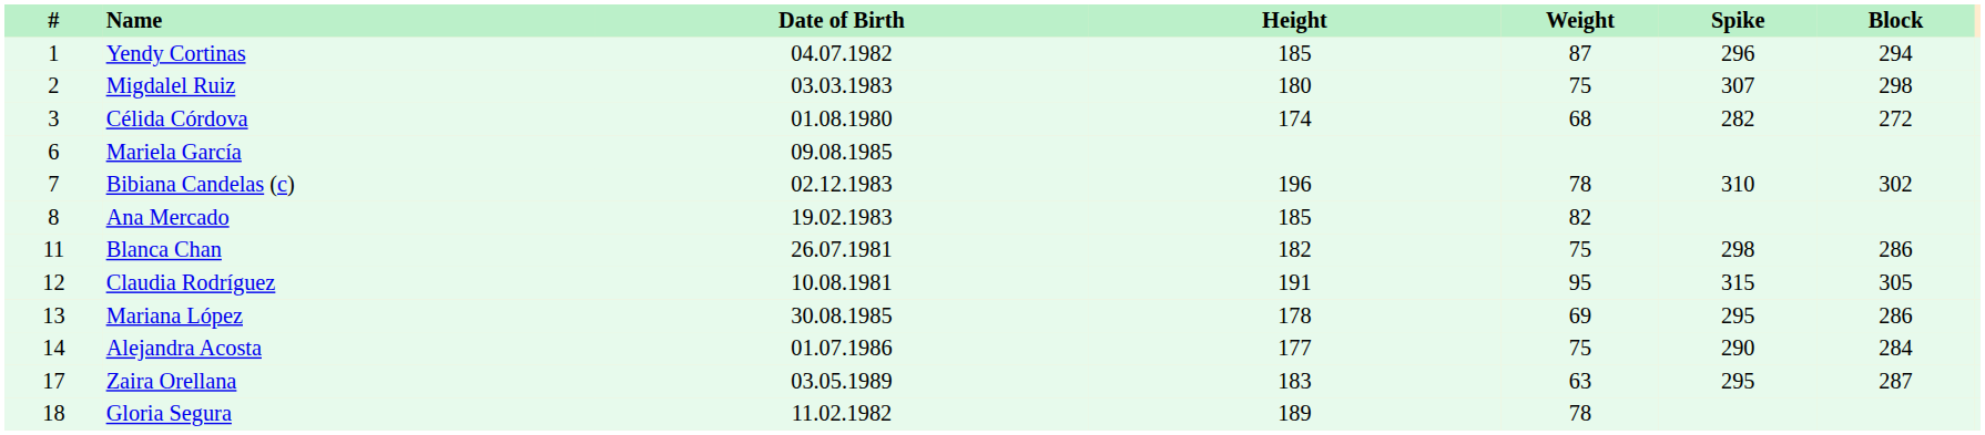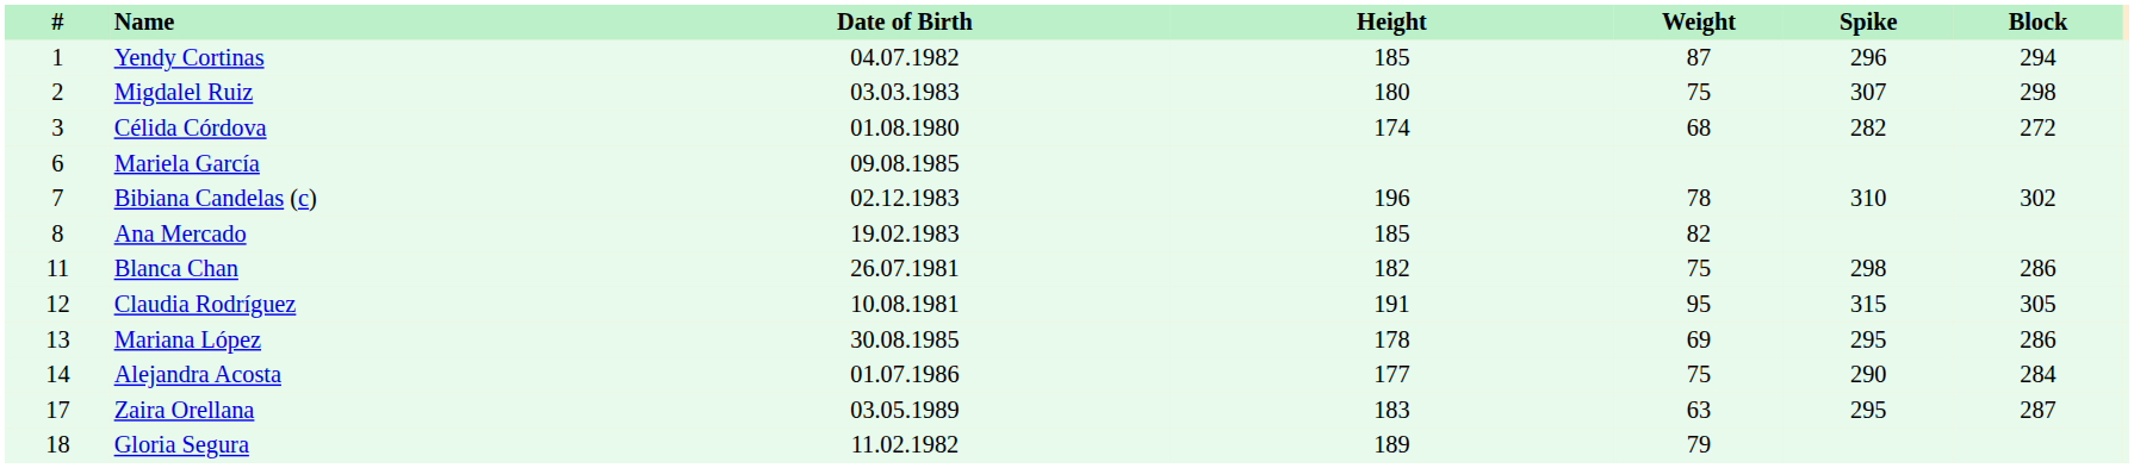 <table border=0 cellpadding=2 cellspacing=0  |- bgcolor=#FFECCE style="text-align:center; font-size:90%;" width=100%>
 <tr bgcolor=#BBF0C9>
 <th width=5%>#</th>
 <th width=25% align=left>Name</th>
 <th width=25%>Date of Birth</th>
 <th width=21%>Height</th>
 <th width=8%>Weight</th>
 <th width=8%>Spike</th>
 <th width=8%>Block</th>
 </tr>
 <tr bgcolor=#E7FAEC>
 <td>1</td>
 <td align=left><a href='#'>Yendy Cortinas</a></td>
 <td>04.07.1982</td>
 <td>185</td>
 <td>87</td>
 <td>296</td>
 <td>294</td>
 <td></td>
 </tr>
 <tr bgcolor=#E7FAEC>
 <td>2</td>
 <td align=left><a href='#'>Migdalel Ruiz</a></td>
 <td>03.03.1983</td>
 <td>180</td>
 <td>75</td>
 <td>307</td>
 <td>298</td>
 <td></td>
 </tr>
 <tr bgcolor=#E7FAEC>
 <td>3</td>
 <td align=left><a href='#'>Célida Córdova</a></td>
 <td>01.08.1980</td>
 <td>174</td>
 <td>68</td>
 <td>282</td>
 <td>272</td>
 <td></td>
 </tr>
 <tr bgcolor=#E7FAEC>
 <td>6</td>
 <td align=left><a href='#'>Mariela García</a></td>
 <td>09.08.1985</td>
 <td></td>
 <td></td>
 <td></td>
 <td></td>
 <td></td>
 </tr>
 <tr bgcolor=#E7FAEC>
 <td>7</td>
 <td align=left><a href='#'>Bibiana Candelas</a> (<a href='#'>c</a>)</td>
 <td>02.12.1983</td>
 <td>196</td>
 <td>78</td>
 <td>310</td>
 <td>302</td>
 <td></td>
 </tr>
 <tr bgcolor=#E7FAEC>
 <td>8</td>
 <td align=left><a href='#'>Ana Mercado</a></td>
 <td>19.02.1983</td>
 <td>185</td>
 <td>82</td>
 <td></td>
 <td></td>
 <td></td>
 </tr>
 <tr bgcolor=#E7FAEC>
 <td>11</td>
 <td align=left><a href='#'>Blanca Chan</a></td>
 <td>26.07.1981</td>
 <td>182</td>
 <td>75</td>
 <td>298</td>
 <td>286</td>
 <td></td>
 </tr>
 <tr bgcolor=#E7FAEC>
 <td>12</td>
 <td align=left><a href='#'>Claudia Rodríguez</a></td>
 <td>10.08.1981</td>
 <td>191</td>
 <td>95</td>
 <td>315</td>
 <td>305</td>
 <td></td>
 </tr>
 <tr bgcolor=#E7FAEC>
 <td>13</td>
 <td align=left><a href='#'>Mariana López</a></td>
 <td>30.08.1985</td>
 <td>178</td>
 <td>69</td>
 <td>295</td>
 <td>286</td>
 <td></td>
 </tr>
 <tr bgcolor=#E7FAEC>
 <td>14</td>
 <td align=left><a href='#'>Alejandra Acosta</a></td>
 <td>01.07.1986</td>
 <td>177</td>
 <td>75</td>
 <td>290</td>
 <td>284</td>
 <td></td>
 </tr>
 <tr bgcolor=#E7FAEC>
 <td>17</td>
 <td align=left><a href='#'>Zaira Orellana</a></td>
 <td>03.05.1989</td>
 <td>183</td>
 <td>63</td>
 <td>295</td>
 <td>287</td>
 <td></td>
 </tr>
 <tr bgcolor=#E7FAEC>
 <td>18</td>
 <td align=left><a href='#'>Gloria Segura</a></td>
 <td>11.02.1982</td>
 <td>189</td>
-<td>78</td>
+<td>79</td>
 <td></td>
 <td></td>
 <td></td>
 </tr>
 </table>
